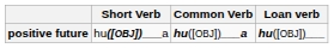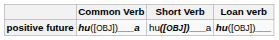 <table class="wikitable">
 <tr>
 <th></th>
+<th>Common Verb</th>
 <th>Short Verb</th>
-<th>Common Verb</th>
 <th>Loan verb</th>
 </tr>
 <tr>
 <th>positive future</th>
+<td><strong><em>hu</em></strong>([<small>OBJ</small>])<em>___<strong>a<strong><em></td>
 <td></em></strong>hu<strong><em>([<small>OBJ</small>])</em>___</strong>a</em></strong></td>
-<td><strong><em>hu</em></strong>([<small>OBJ</small>])<em>___<strong>a<strong><em></td>
 <td><strong><em>hu</em></strong>([<small>OBJ</small>])<em>___</em></td>
 </tr>
 </table>
